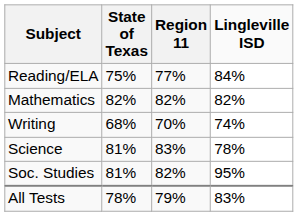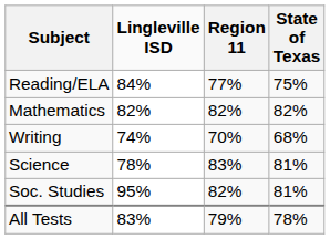 <table class="wikitable" style="float:right; margin-left: 15px; width: 285px;">
 <tr>
 <th>Subject</th>
+<th style="background:#fafafa;">Lingleville ISD</th>
+<th>Region 11</th>
 <th>State of Texas</th>
-<th>Region 11</th>
-<th style="background:#fafafa;">Lingleville ISD</th>
 </tr>
 <tr>
 <td>Reading/ELA</td>
+<td style="background:#fff;">84%</td>
+<td>77%</td>
 <td>75%</td>
-<td>77%</td>
-<td style="background:#fff;">84%</td>
 </tr>
 <tr>
 <td>Mathematics</td>
+<td style="background:#fff;">82%</td>
 <td>82%</td>
 <td>82%</td>
-<td style="background:#fff;">82%</td>
 </tr>
 <tr>
 <td>Writing</td>
+<td style="background:#fff;">74%</td>
+<td>70%</td>
 <td>68%</td>
-<td>70%</td>
-<td style="background:#fff;">74%</td>
 </tr>
 <tr>
 <td>Science</td>
+<td style="background:#fff;">78%</td>
+<td>83%</td>
 <td>81%</td>
-<td>83%</td>
-<td style="background:#fff;">78%</td>
 </tr>
 <tr>
 <td style="border-bottom:2px solid gray;">Soc. Studies</td>
+<td style="border-bottom:2px solid gray; background:#fff;">95%</td>
+<td style="border-bottom:2px solid gray;">82%</td>
 <td style="border-bottom:2px solid gray;">81%</td>
-<td style="border-bottom:2px solid gray;">82%</td>
-<td style="border-bottom:2px solid gray; background:#fff;">95%</td>
 </tr>
 <tr>
 <td>All Tests</td>
+<td style="background:#fff;">83%</td>
+<td>79%</td>
 <td>78%</td>
-<td>79%</td>
-<td style="background:#fff;">83%</td>
 </tr>
 </table>
